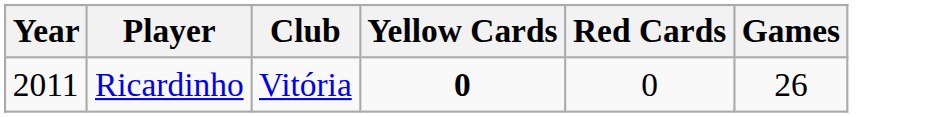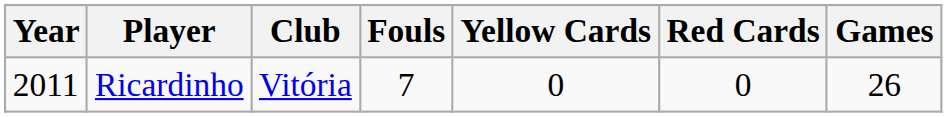 <table class="wikitable">
 <tr>
 <th>Year</th>
 <th>Player</th>
 <th>Club</th>
+<th>Fouls</th>
 <th>Yellow Cards</th>
 <th>Red Cards</th>
 <th>Games</th>
 </tr>
 <tr>
 <td>2011</td>
 <td><a href='#'>Ricardinho</a></td>
 <td><a href='#'>Vitória</a></td>
-<td align=center><strong>0</strong></td>
+<td align=center>7</td>
+<td align=center>0</td>
 <td align=center>0</td>
 <td align=center>26</td>
 </tr>
 </table>
